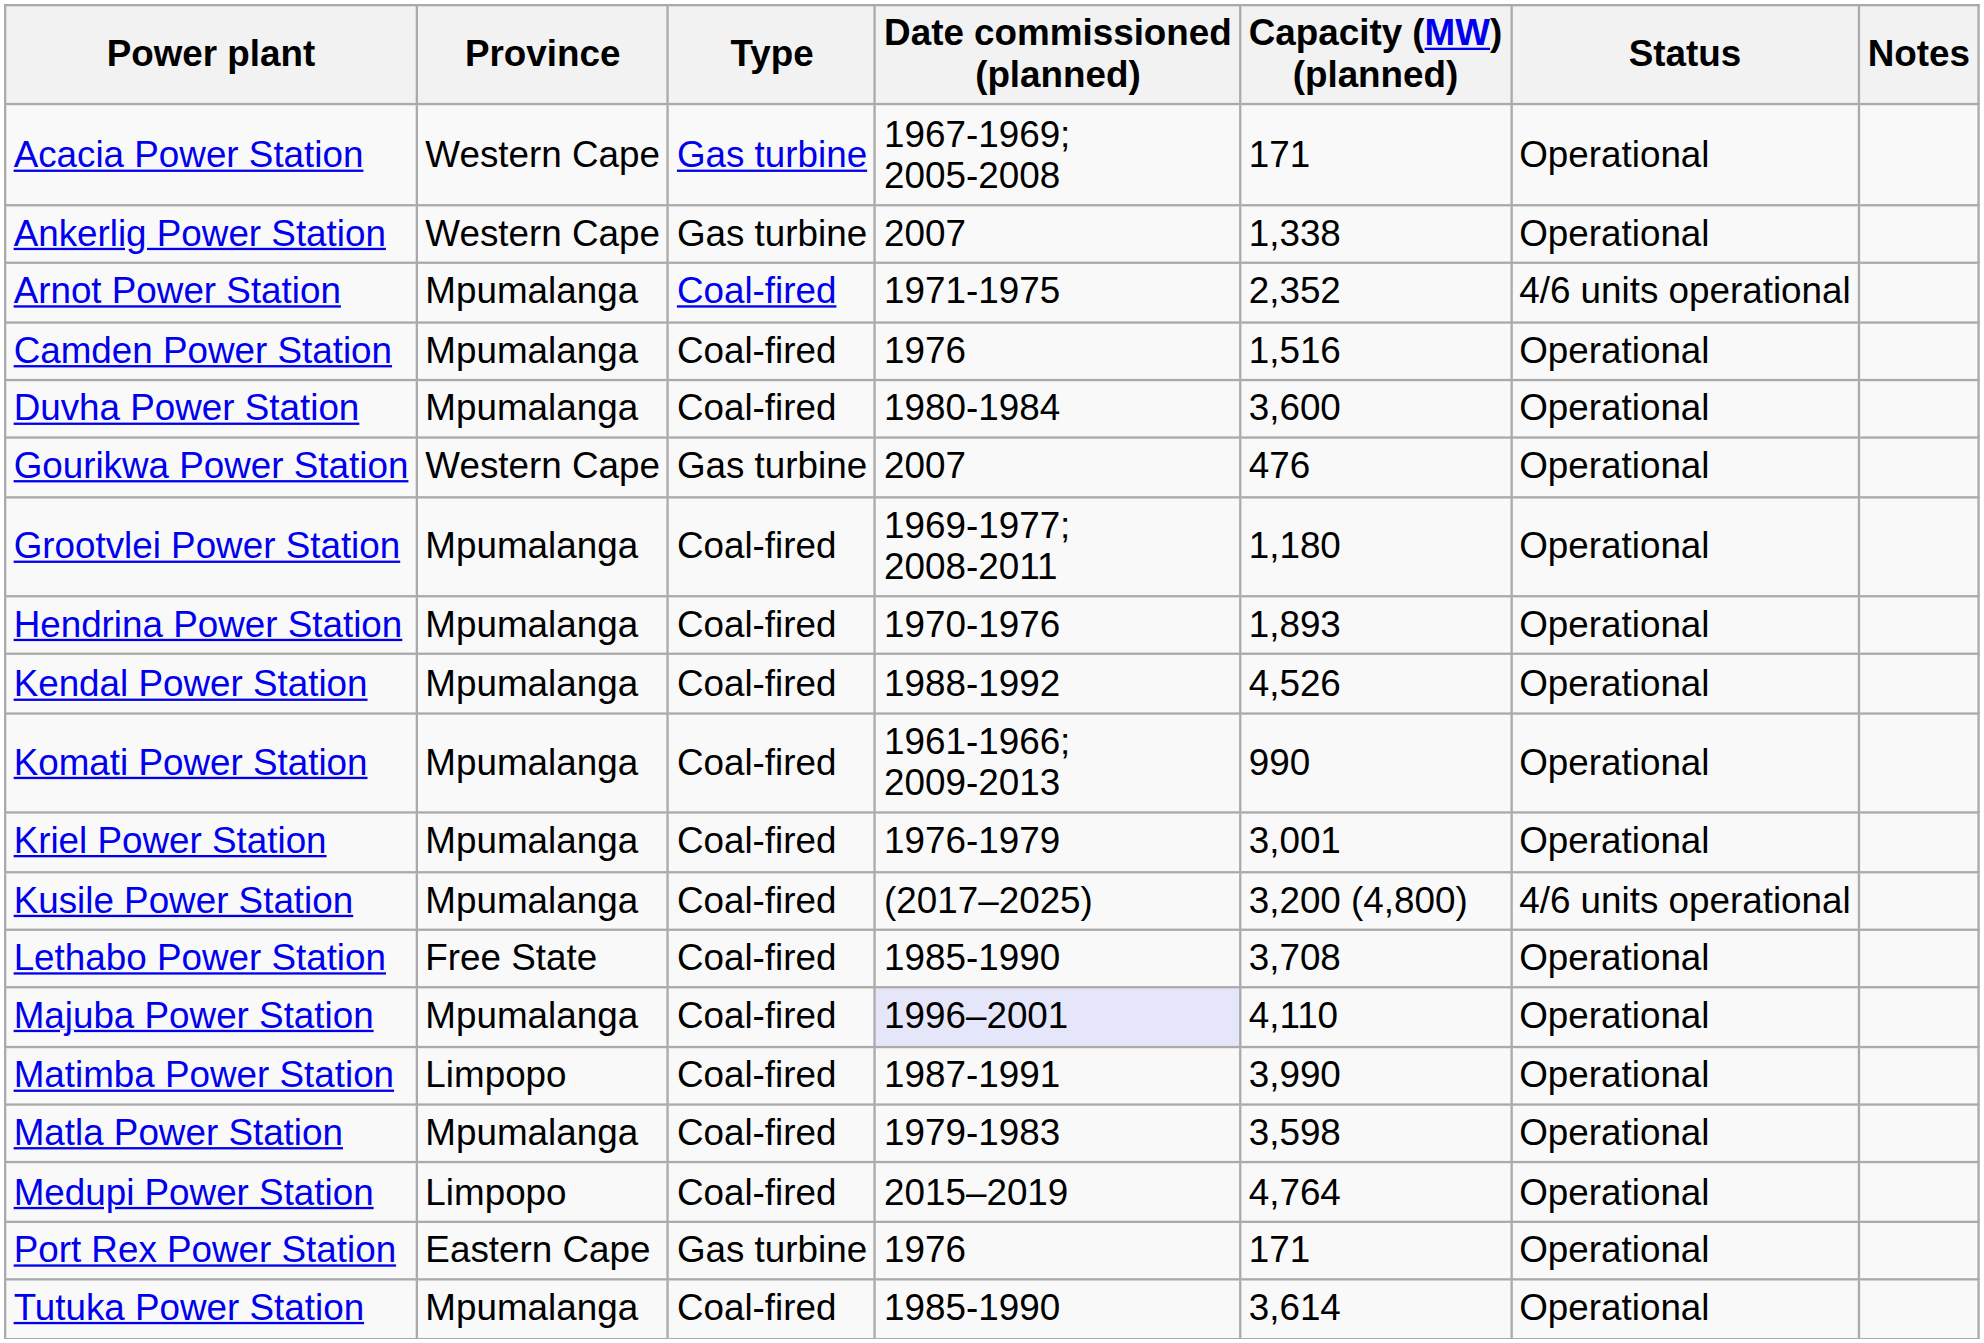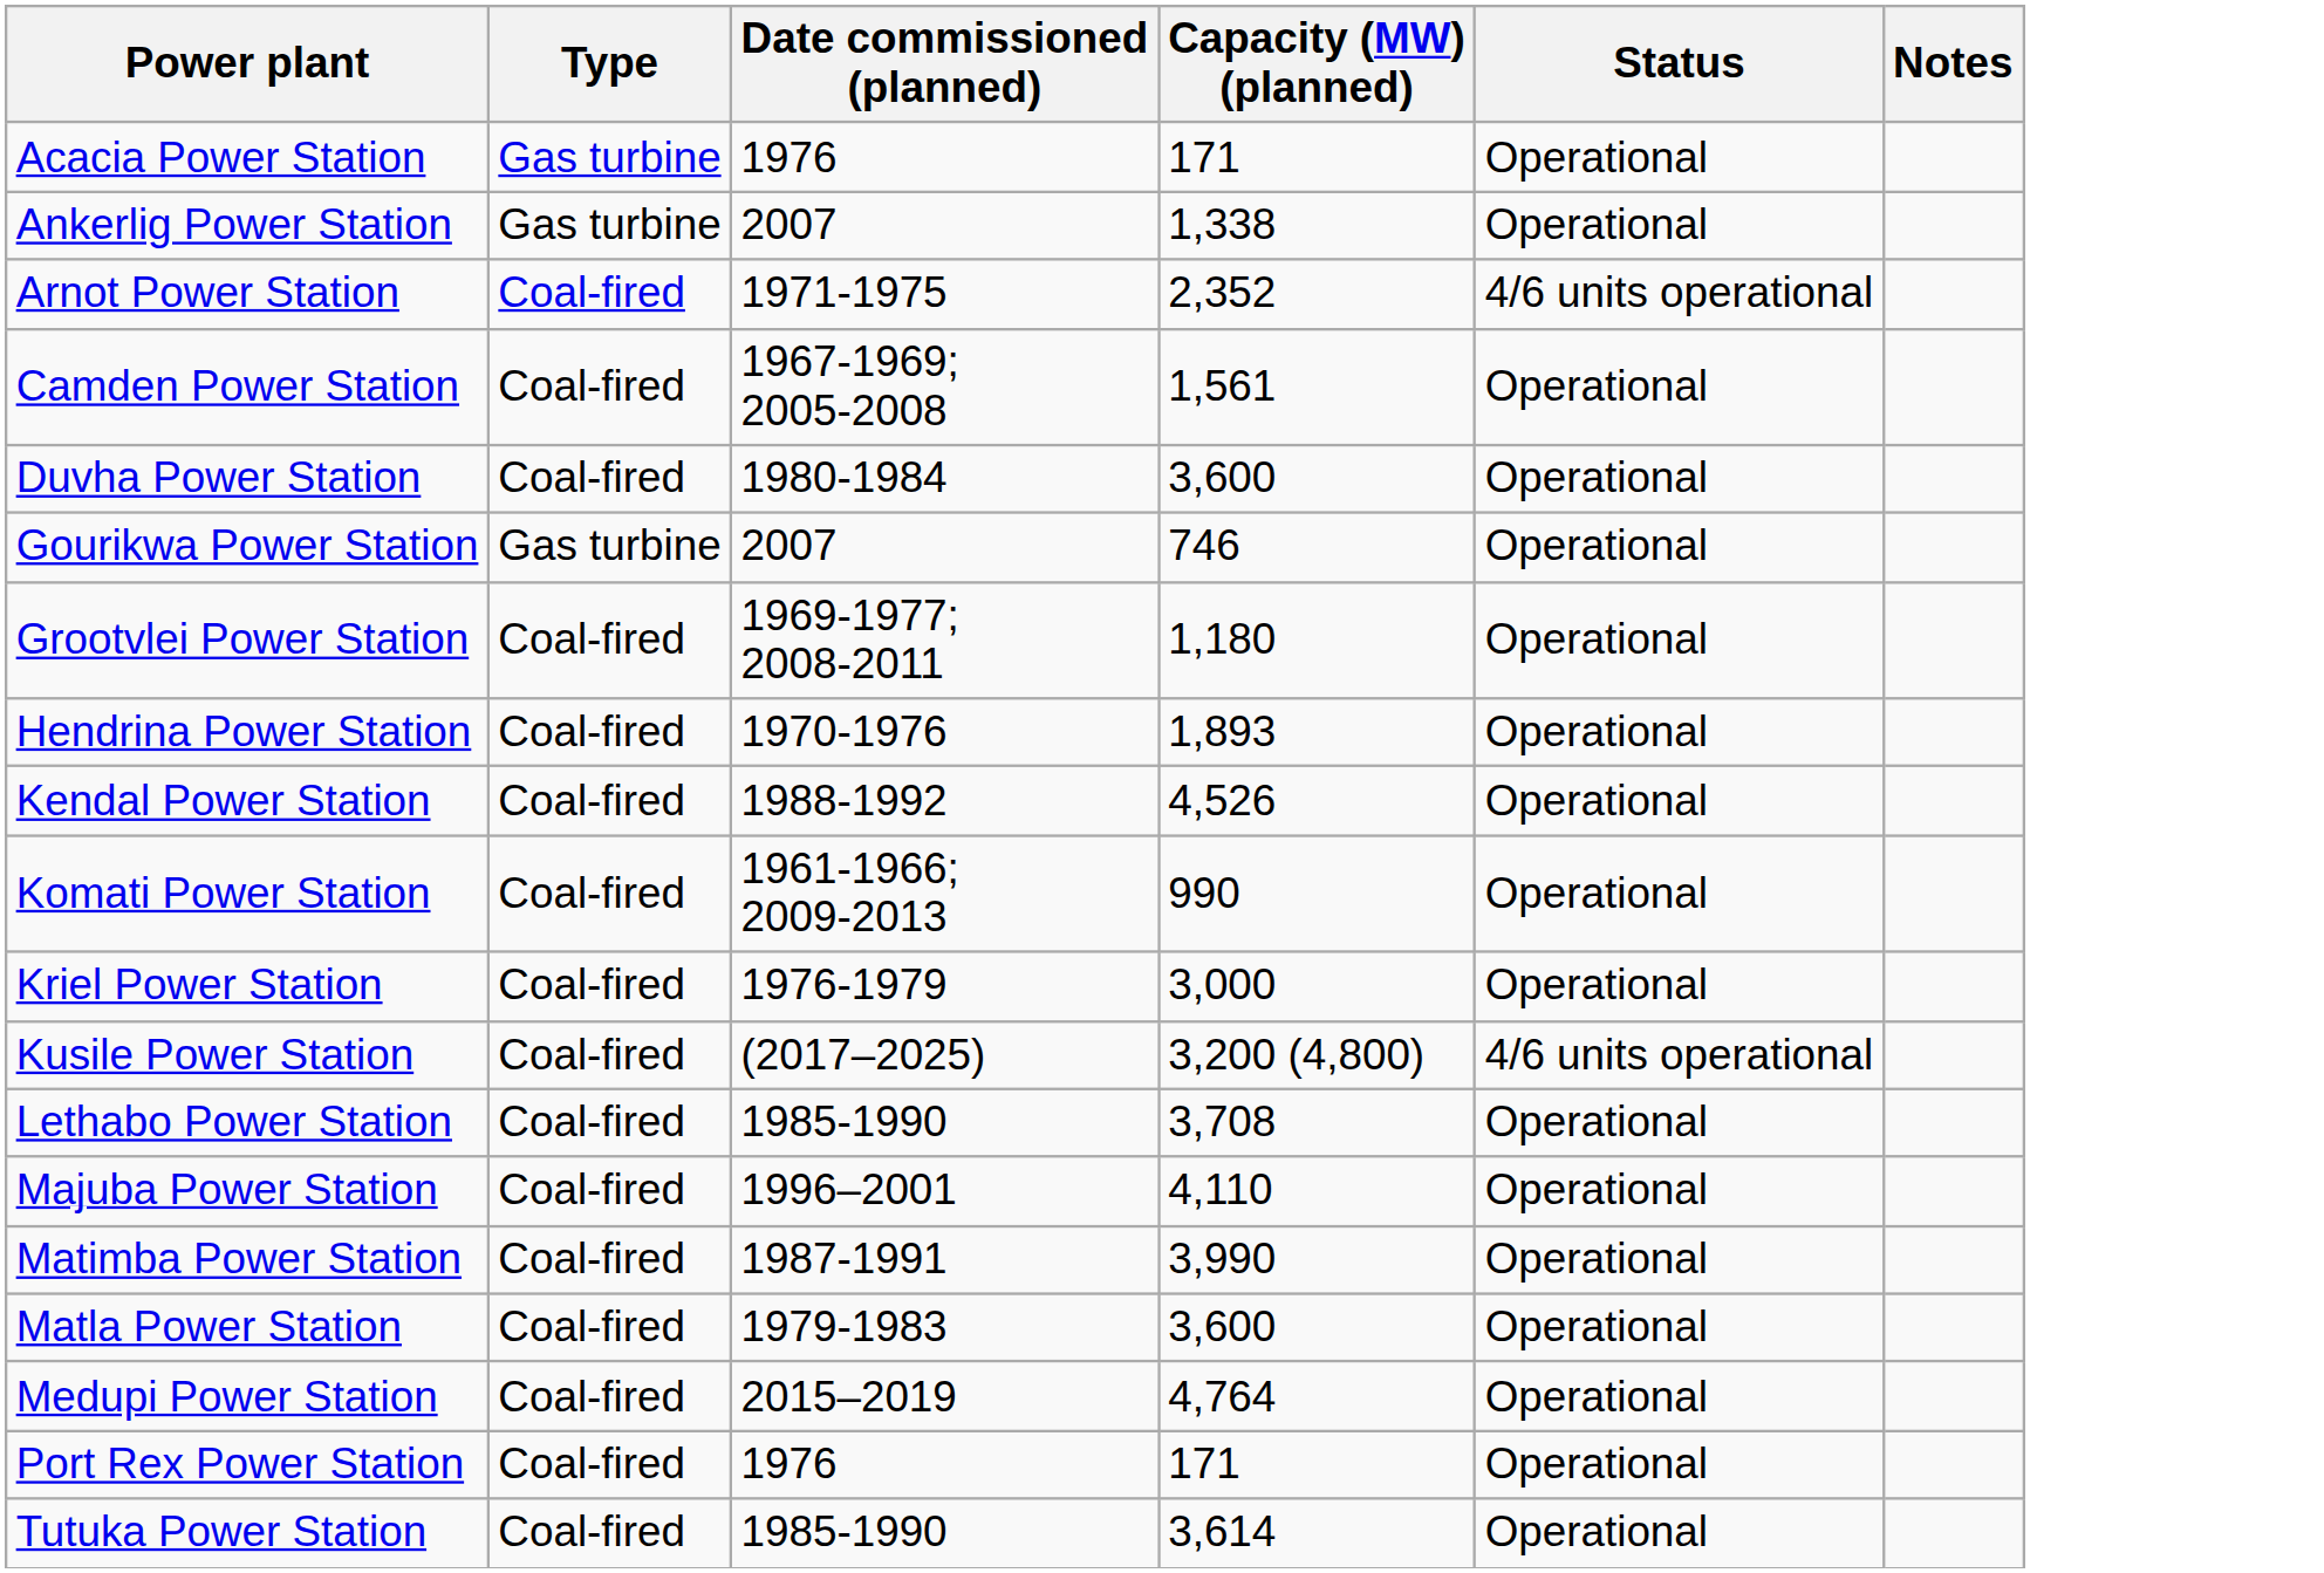 <table class="wikitable sortable">
 <tr>
 <th>Power plant</th>
-<th>Province</th>
 <th>Type</th>
 <th>Date commissioned<br>(planned)</th>
 <th>Capacity (<a href='#'>MW</a>)<br>(planned)</th>
 <th>Status</th>
 <th>Notes</th>
 </tr>
 <tr>
 <td><a href='#'>Acacia Power Station</a></td>
-<td>Western Cape</td>
 <td><a href='#'>Gas turbine</a></td>
-<td>1967-1969;<br>2005-2008</td>
+<td>1976</td>
 <td>171</td>
 <td>Operational</td>
 <td> </td>
 </tr>
 <tr>
 <td><a href='#'>Ankerlig Power Station</a></td>
-<td>Western Cape</td>
 <td>Gas turbine</td>
 <td>2007</td>
 <td>1,338</td>
 <td>Operational</td>
 <td></td>
 </tr>
 <tr>
 <td><a href='#'>Arnot Power Station</a></td>
-<td>Mpumalanga</td>
 <td><a href='#'>Coal-fired</a></td>
 <td>1971-1975</td>
 <td>2,352</td>
 <td>4/6 units operational</td>
 <td></td>
 </tr>
 <tr>
 <td><a href='#'>Camden Power Station</a></td>
-<td>Mpumalanga</td>
 <td>Coal-fired</td>
-<td>1976</td>
-<td>1,516</td>
+<td>1967-1969;<br>2005-2008</td>
+<td>1,561</td>
 <td>Operational</td>
 <td></td>
 </tr>
 <tr>
 <td><a href='#'>Duvha Power Station</a></td>
-<td>Mpumalanga</td>
 <td>Coal-fired</td>
 <td>1980-1984</td>
 <td>3,600</td>
 <td>Operational</td>
 <td></td>
 </tr>
 <tr>
 <td><a href='#'>Gourikwa Power Station</a></td>
-<td>Western Cape</td>
 <td>Gas turbine</td>
 <td>2007</td>
-<td>476</td>
+<td>746</td>
 <td>Operational</td>
 <td></td>
 </tr>
 <tr>
 <td><a href='#'>Grootvlei Power Station</a></td>
-<td>Mpumalanga</td>
 <td>Coal-fired</td>
 <td>1969-1977;<br>2008-2011</td>
 <td>1,180</td>
 <td>Operational</td>
 <td></td>
 </tr>
 <tr>
 <td><a href='#'>Hendrina Power Station</a></td>
-<td>Mpumalanga</td>
 <td>Coal-fired</td>
 <td>1970-1976</td>
 <td>1,893</td>
 <td>Operational</td>
 <td></td>
 </tr>
 <tr>
 <td><a href='#'>Kendal Power Station</a></td>
-<td>Mpumalanga</td>
 <td>Coal-fired</td>
 <td>1988-1992</td>
 <td>4,526</td>
 <td>Operational</td>
 <td></td>
 </tr>
 <tr>
 <td><a href='#'>Komati Power Station</a></td>
-<td>Mpumalanga</td>
 <td>Coal-fired</td>
 <td>1961-1966;<br>2009-2013</td>
 <td>990</td>
 <td>Operational</td>
 <td></td>
 </tr>
 <tr>
 <td><a href='#'>Kriel Power Station</a></td>
-<td>Mpumalanga</td>
 <td>Coal-fired</td>
 <td>1976-1979</td>
-<td>3,001</td>
+<td>3,000</td>
 <td>Operational</td>
 <td></td>
 </tr>
 <tr>
 <td><a href='#'>Kusile Power Station</a></td>
-<td>Mpumalanga</td>
 <td>Coal-fired</td>
 <td>(2017–2025)</td>
 <td>3,200 (4,800)</td>
 <td>4/6 units operational</td>
 <td></td>
 </tr>
 <tr>
 <td><a href='#'>Lethabo Power Station</a></td>
-<td>Free State</td>
 <td>Coal-fired</td>
 <td>1985-1990</td>
 <td>3,708</td>
 <td>Operational</td>
 <td></td>
 </tr>
 <tr>
 <td><a href='#'>Majuba Power Station</a></td>
-<td>Mpumalanga</td>
 <td>Coal-fired</td>
-<td style="background: lavender;">1996–2001</td>
+<td>1996–2001</td>
 <td>4,110</td>
 <td>Operational</td>
 <td></td>
 </tr>
 <tr>
 <td><a href='#'>Matimba Power Station</a></td>
-<td>Limpopo</td>
 <td>Coal-fired</td>
 <td>1987-1991</td>
 <td>3,990</td>
 <td>Operational</td>
 <td></td>
 </tr>
 <tr>
 <td><a href='#'>Matla Power Station</a></td>
-<td>Mpumalanga</td>
 <td>Coal-fired</td>
 <td>1979-1983</td>
-<td>3,598</td>
+<td>3,600</td>
 <td>Operational</td>
 <td></td>
 </tr>
 <tr>
 <td><a href='#'>Medupi Power Station</a></td>
-<td>Limpopo</td>
 <td>Coal-fired</td>
 <td>2015–2019</td>
 <td>4,764</td>
 <td>Operational</td>
 <td></td>
 </tr>
 <tr>
 <td><a href='#'>Port Rex Power Station</a></td>
-<td>Eastern Cape</td>
-<td>Gas turbine</td>
+<td>Coal-fired</td>
 <td>1976</td>
 <td>171</td>
 <td>Operational</td>
 <td></td>
 </tr>
 <tr>
 <td><a href='#'>Tutuka Power Station</a></td>
-<td>Mpumalanga</td>
 <td>Coal-fired</td>
 <td>1985-1990</td>
 <td>3,614</td>
 <td>Operational</td>
 <td></td>
 </tr>
 </table>
